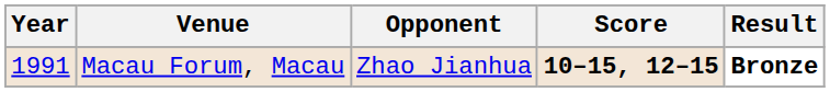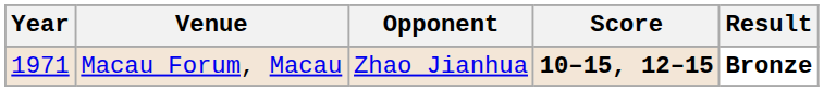 <table class="sortable wikitable" style="font-size: 90%;">
 <tr>
 <th>Year</th>
 <th>Venue</th>
 <th>Opponent</th>
 <th>Score</th>
 <th>Result</th>
 </tr>
 <tr style="background:#F3E6D7">
-<td align="center"><a href='#'>1991</a></td>
+<td align="center"><a href='#'>1971</a></td>
 <td align="left"><a href='#'>Macau Forum</a>, <a href='#'>Macau</a></td>
 <td align="left"> <a href='#'>Zhao Jianhua</a></td>
 <td align="left"><strong>10–15, 12–15</strong></td>
 <td style="text-align:left; background:white"> <strong>Bronze</strong></td>
 </tr>
 </table>
